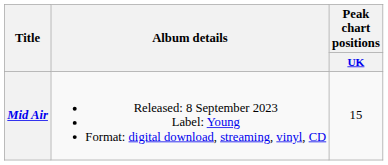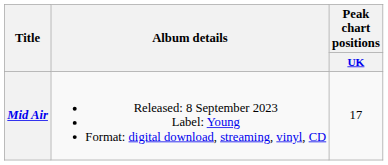 <table class="wikitable plainrowheaders" style="text-align:center;">
 <tr>
 <th scope="col" rowspan="2">Title</th>
 <th scope="col" rowspan="2">Album details</th>
 <th scope="col">Peak chart positions</th>
 </tr>
 <tr>
 <th scope="col" style="width:3em;font-size:90%;"><a href='#'>UK</a><br></th>
 </tr>
 <tr>
 <th scope="row"><em><a href='#'>Mid Air</a></em></th>
 <td><br><ul><li>Released: 8 September 2023</li><li>Label: <a href='#'>Young</a></li><li>Format: <a href='#'>digital download</a>, <a href='#'>streaming</a>, <a href='#'>vinyl</a>, <a href='#'>CD</a></li></ul></td>
-<td>15</td>
+<td>17</td>
 </tr>
 </table>
